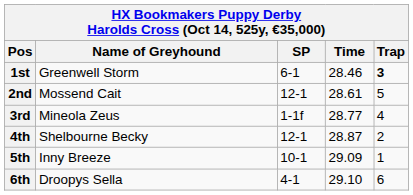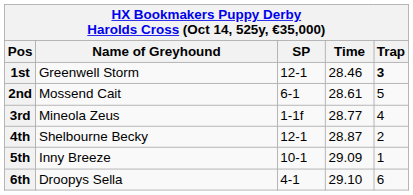 <table class="wikitable">
 <tr>
 <th colspan="6"><a href='#'>HX Bookmakers Puppy Derby</a><br> <a href='#'>Harolds Cross</a> (Oct 14, 525y, €35,000)</th>
 </tr>
 <tr>
 <th width=30>Pos</th>
 <th width=280>Name of Greyhound</th>
 <th width=50>SP</th>
 <th width=50>Time</th>
 <th width=30>Trap</th>
 </tr>
 <tr>
 <th>1st</th>
 <td>Greenwell Storm </td>
-<td>6-1</td>
+<td>12-1</td>
 <td>28.46</td>
 <td><strong>3</strong></td>
 </tr>
 <tr>
 <th>2nd</th>
 <td>Mossend Cait</td>
-<td>12-1</td>
+<td>6-1</td>
 <td>28.61</td>
 <td>5</td>
 </tr>
 <tr>
 <th>3rd</th>
 <td>Mineola Zeus</td>
 <td>1-1f</td>
 <td>28.77</td>
 <td>4</td>
 </tr>
 <tr>
 <th>4th</th>
 <td>Shelbourne Becky</td>
 <td>12-1</td>
 <td>28.87</td>
 <td>2</td>
 </tr>
 <tr>
 <th>5th</th>
 <td>Inny Breeze</td>
 <td>10-1</td>
 <td>29.09</td>
 <td>1</td>
 </tr>
 <tr>
 <th>6th</th>
 <td>Droopys Sella</td>
 <td>4-1</td>
 <td>29.10</td>
 <td>6</td>
 </tr>
 </table>
